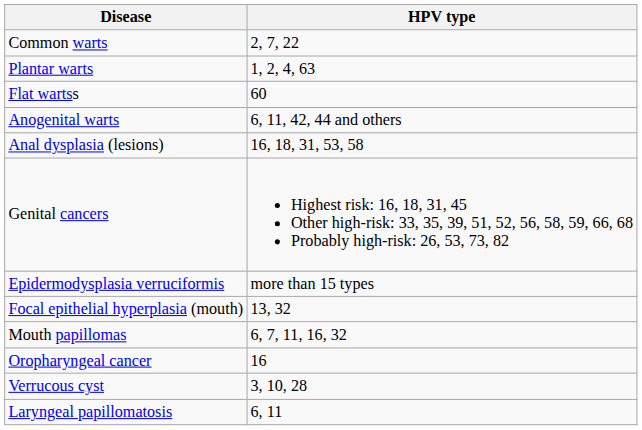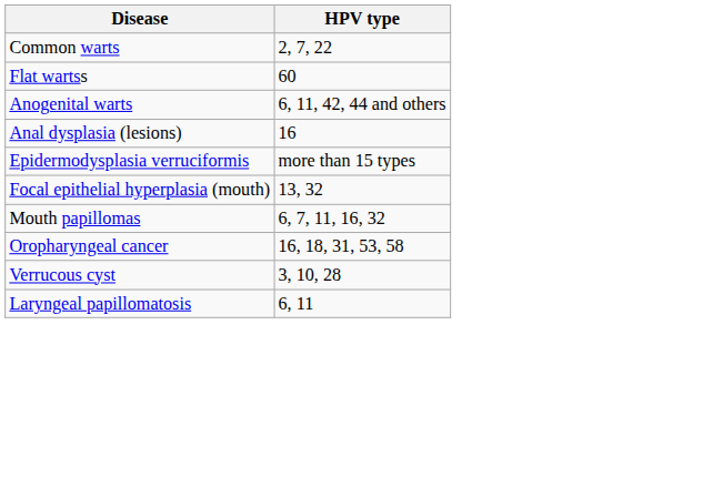 <table class="wikitable" style="margin:1em;">
 <tr>
 <th>Disease</th>
 <th>HPV type</th>
 </tr>
 <tr>
 <td>Common <a href='#'>warts</a></td>
 <td>2, 7, 22</td>
-</tr>
-<tr>
-<td><a href='#'>Plantar warts</a></td>
-<td>1, 2, 4, 63</td>
 </tr>
 <tr>
 <td><a href='#'>Flat warts</a>s</td>
 <td>60</td>
 </tr>
 <tr>
 <td><a href='#'>Anogenital warts</a></td>
 <td>6, 11, 42, 44 and others</td>
 </tr>
 <tr>
 <td><a href='#'>Anal dysplasia</a> (lesions)</td>
-<td>16, 18, 31, 53, 58</td>
-</tr>
-<tr>
-<td>Genital <a href='#'>cancers</a></td>
-<td><br><ul><li>Highest risk: 16, 18, 31, 45</li><li>Other high-risk: 33, 35, 39, 51, 52, 56, 58, 59, 66, 68</li><li>Probably high-risk: 26, 53, 73, 82</li></ul></td>
+<td>16</td>
 </tr>
 <tr>
 <td><a href='#'>Epidermodysplasia verruciformis</a></td>
 <td>more than 15 types</td>
 </tr>
 <tr>
 <td><a href='#'>Focal epithelial hyperplasia</a> (mouth)</td>
 <td>13, 32</td>
 </tr>
 <tr>
 <td>Mouth <a href='#'>papillomas</a></td>
 <td>6, 7, 11, 16, 32</td>
 </tr>
 <tr>
 <td><a href='#'>Oropharyngeal cancer</a></td>
-<td>16</td>
+<td>16, 18, 31, 53, 58</td>
 </tr>
 <tr>
 <td><a href='#'>Verrucous cyst</a></td>
 <td>3, 10, 28</td>
 </tr>
 <tr>
 <td><a href='#'>Laryngeal papillomatosis</a></td>
 <td>6, 11</td>
 </tr>
 </table>
